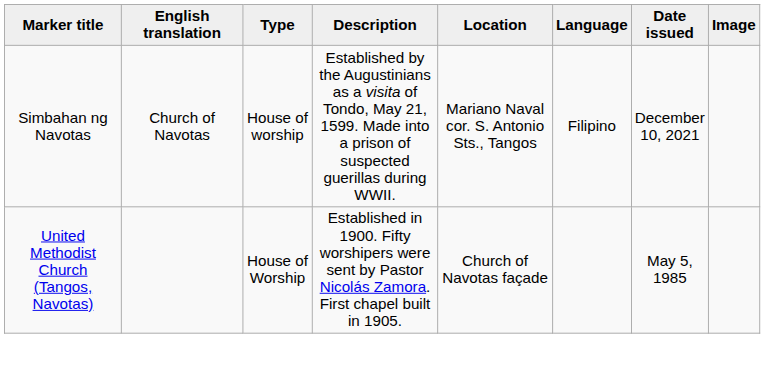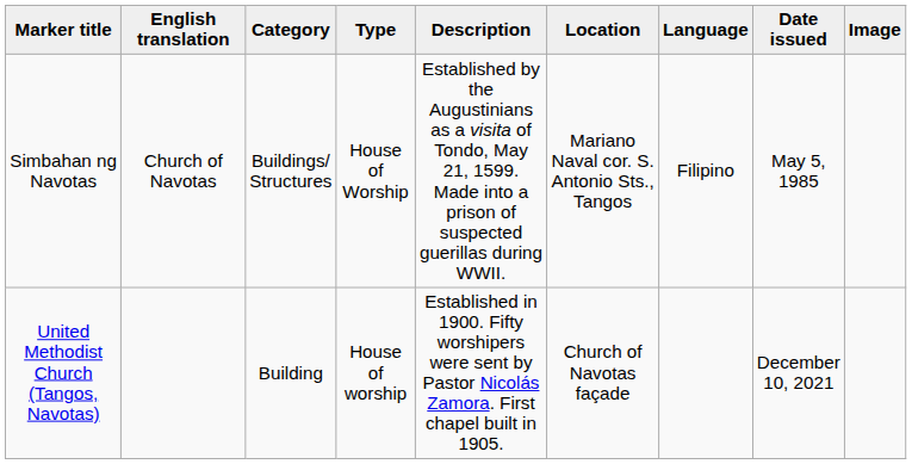 <table class="wikitable" style="width:90%; text-align:center;">
 <tr>
 <th style="width:20%; background:#efefef;">Marker title</th>
 <th style="width:20%; background:#efefef;">English translation</th>
+<th style="width:10%; background:#efefef;">Category</th>
 <th style="width:10%; background:#efefef;">Type</th>
 <th style="width:20%; background:#efefef;">Description</th>
 <th style="width:20%; background:#efefef;">Location</th>
 <th style="width:10%; background:#efefef;">Language</th>
 <th style="width:10%; background:#efefef;">Date issued</th>
 <th style="width:10%; background:#efefef;">Image</th>
 </tr>
 <tr>
 <td>Simbahan ng Navotas</td>
 <td>Church of Navotas</td>
-<td>House of worship</td>
+<td>Buildings/<br>Structures</td>
+<td>House of Worship</td>
 <td>Established by the Augustinians as a <em>visita</em> of Tondo, May 21, 1599. Made into a prison of suspected guerillas during WWII.</td>
 <td>Mariano Naval cor. S. Antonio Sts., Tangos</td>
 <td>Filipino</td>
-<td>December 10, 2021</td>
+<td>May 5, 1985</td>
 <td></td>
 </tr>
 <tr>
 <td><a href='#'>United Methodist Church (Tangos, Navotas)</a></td>
 <td></td>
-<td>House of Worship</td>
+<td>Building</td>
+<td>House of worship</td>
 <td>Established in 1900. Fifty worshipers were sent by Pastor <a href='#'>Nicolás Zamora</a>. First chapel built in 1905.</td>
 <td>Church of Navotas façade</td>
 <td></td>
-<td>May 5, 1985</td>
+<td>December 10, 2021</td>
 <td></td>
 </tr>
 </table>
